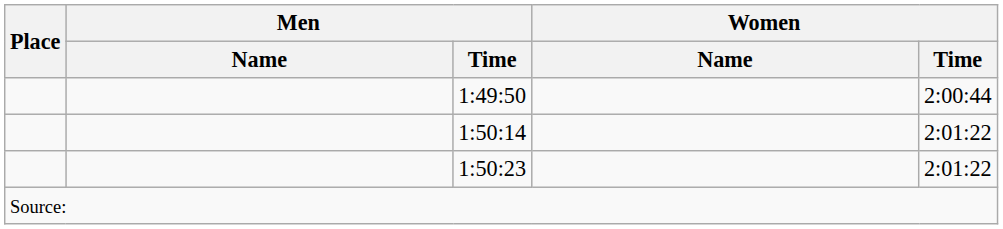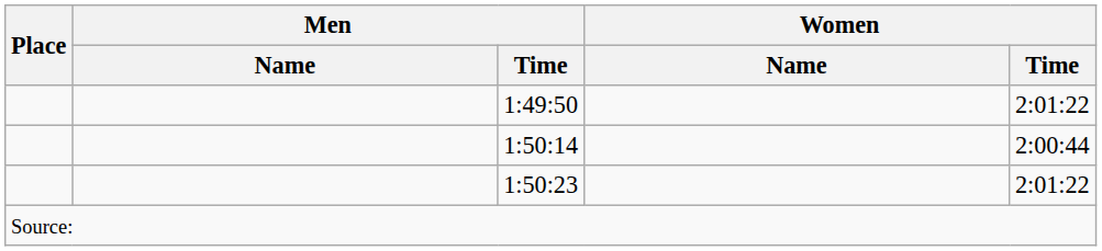 <table class="wikitable" style="font-size:95%;">
 <tr>
 <th rowspan="2">Place</th>
 <th colspan="2">Men</th>
 <th colspan="2">Women</th>
 </tr>
 <tr>
 <th style="width: 17em">Name</th>
 <th>Time</th>
 <th style="width: 17em">Name</th>
 <th>Time</th>
 </tr>
 <tr>
 <td align="center"></td>
 <td></td>
 <td>1:49:50</td>
 <td></td>
-<td>2:00:44</td>
+<td>2:01:22</td>
 </tr>
 <tr>
 <td align="center"></td>
 <td></td>
 <td>1:50:14</td>
 <td></td>
-<td>2:01:22</td>
+<td>2:00:44</td>
 </tr>
 <tr>
 <td align="center"></td>
 <td></td>
 <td>1:50:23</td>
 <td></td>
 <td>2:01:22</td>
 </tr>
 <tr>
 <td colspan="7"><small>Source:</small></td>
 </tr>
 </table>
